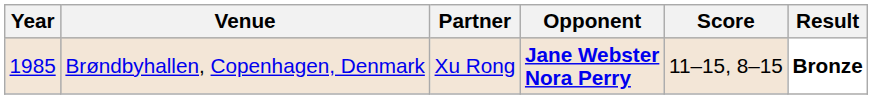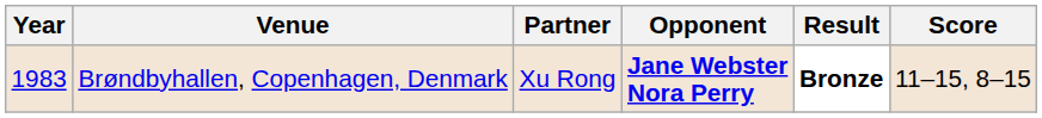 <table class="sortable wikitable" style="font-size: 90%;">
 <tr>
 <th>Year</th>
 <th>Venue</th>
 <th>Partner</th>
 <th>Opponent</th>
+<th>Result</th>
 <th>Score</th>
-<th>Result</th>
 </tr>
 <tr style="background:#F3E6D7">
-<td align="center"><a href='#'>1985</a></td>
+<td align="center"><a href='#'>1983</a></td>
 <td align="left"><a href='#'>Brøndbyhallen</a>, <a href='#'>Copenhagen, Denmark</a></td>
 <td align="left"> <a href='#'>Xu Rong</a></td>
 <td align="left"><strong> <a href='#'>Jane Webster</a> <br>  <a href='#'>Nora Perry</a></strong></td>
+<td style="text-align:left; background:white"> <strong>Bronze</strong></td>
 <td align="left">11–15, 8–15</td>
-<td style="text-align:left; background:white"> <strong>Bronze</strong></td>
 </tr>
 </table>
